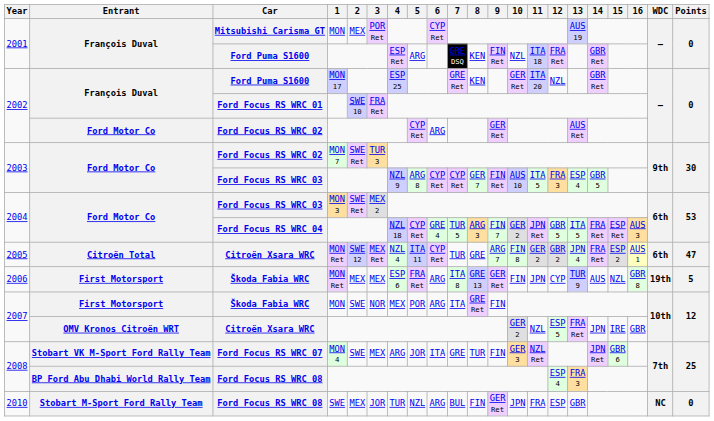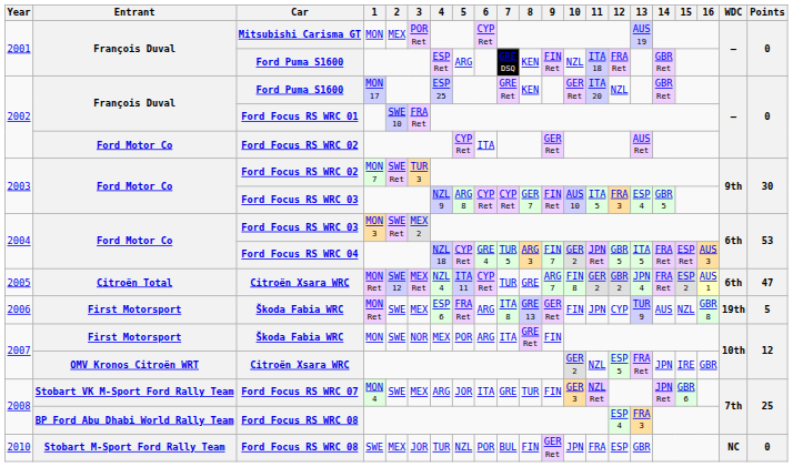 <table class="wikitable" style="text-align:center; font-size:85%;">
 <tr>
 <th>Year</th>
 <th>Entrant</th>
 <th>Car</th>
 <th>1</th>
 <th>2</th>
 <th>3</th>
 <th>4</th>
 <th>5</th>
 <th>6</th>
 <th>7</th>
 <th>8</th>
 <th>9</th>
 <th>10</th>
 <th>11</th>
 <th>12</th>
 <th>13</th>
 <th>14</th>
 <th>15</th>
 <th>16</th>
 <th>WDC</th>
 <th>Points</th>
 </tr>
 <tr>
 <td rowspan=2><a href='#'>2001</a></td>
 <th rowspan=2 nowrap>François Duval</th>
 <th nowrap><a href='#'>Mitsubishi Carisma GT</a></th>
 <td><a href='#'>MON</a></td>
 <td><a href='#'>MEX</a></td>
 <td style="background:#efcfff;"><a href='#'>POR</a><br><small>Ret</small></td>
 <td colspan=2></td>
 <td style="background:#efcfff;"><a href='#'>CYP</a><br><small>Ret</small></td>
 <td colspan=6></td>
 <td style="background:#cfcfff;"><a href='#'>AUS</a><br><small>19</small></td>
 <td colspan=3></td>
 <th rowspan=2>–</th>
 <th rowspan=2>0</th>
 </tr>
 <tr>
 <th nowrap><a href='#'>Ford Puma S1600</a></th>
 <td colspan=3></td>
 <td style="background:#efcfff;"><a href='#'>ESP</a><br><small>Ret</small></td>
 <td><a href='#'>ARG</a></td>
 <td></td>
 <td style="background:#000; color:#fff;"><a href='#'>GRE</a><br><small>DSQ</small></td>
 <td><a href='#'>KEN</a></td>
 <td style="background:#efcfff;"><a href='#'>FIN</a><br><small>Ret</small></td>
 <td><a href='#'>NZL</a></td>
 <td style="background:#cfcfff;"><a href='#'>ITA</a><br><small>18</small></td>
 <td style="background:#efcfff;"><a href='#'>FRA</a><br><small>Ret</small></td>
 <td></td>
 <td style="background:#efcfff;"><a href='#'>GBR</a><br><small>Ret</small></td>
 <td colspan=2></td>
 </tr>
 <tr>
 <td rowspan=3><a href='#'>2002</a></td>
 <th rowspan=2 nowrap>François Duval</th>
 <th nowrap><a href='#'>Ford Puma S1600</a></th>
 <td style="background:#cfcfff;"><a href='#'>MON</a><br><small>17</small></td>
 <td colspan=2></td>
 <td style="background:#cfcfff;"><a href='#'>ESP</a><br><small>25</small></td>
 <td colspan=2></td>
 <td style="background:#efcfff;"><a href='#'>GRE</a><br><small>Ret</small></td>
 <td><a href='#'>KEN</a></td>
 <td></td>
 <td style="background:#efcfff;"><a href='#'>GER</a><br><small>Ret</small></td>
 <td style="background:#cfcfff;"><a href='#'>ITA</a><br><small>20</small></td>
 <td><a href='#'>NZL</a></td>
 <td></td>
 <td style="background:#efcfff;"><a href='#'>GBR</a><br><small>Ret</small></td>
 <td colspan=2></td>
 <th rowspan=3>–</th>
 <th rowspan=3>0</th>
 </tr>
 <tr>
 <th nowrap><a href='#'>Ford Focus RS WRC 01</a></th>
 <td></td>
 <td style="background:#cfcfff;"><a href='#'>SWE</a><br><small>10</small></td>
 <td style="background:#efcfff;"><a href='#'>FRA</a><br><small>Ret</small></td>
 <td colspan=13></td>
 </tr>
 <tr>
 <th nowrap><a href='#'>Ford Motor Co</a></th>
 <th nowrap><a href='#'>Ford Focus RS WRC 02</a></th>
 <td colspan=4></td>
 <td style="background:#efcfff;"><a href='#'>CYP</a><br><small>Ret</small></td>
-<td><a href='#'>ARG</a></td>
+<td><a href='#'>ITA</a></td>
 <td colspan=2></td>
 <td style="background:#efcfff;"><a href='#'>GER</a><br><small>Ret</small></td>
 <td colspan=3></td>
 <td style="background:#efcfff;"><a href='#'>AUS</a><br><small>Ret</small></td>
 <td colspan=3></td>
 </tr>
 <tr>
 <td rowspan=2><a href='#'>2003</a></td>
 <th rowspan=2 nowrap><a href='#'>Ford Motor Co</a></th>
 <th nowrap><a href='#'>Ford Focus RS WRC 02</a></th>
 <td style="background:#dfffdf;"><a href='#'>MON</a><br><small>7</small></td>
 <td style="background:#efcfff;"><a href='#'>SWE</a><br><small>Ret</small></td>
 <td style="background:#ffdf9f;"><a href='#'>TUR</a><br><small>3</small></td>
 <td colspan=13></td>
 <th rowspan=2>9th</th>
 <th rowspan=2>30</th>
 </tr>
 <tr>
 <th nowrap><a href='#'>Ford Focus RS WRC 03</a></th>
 <td colspan=3></td>
 <td style="background:#cfcfff;"><a href='#'>NZL</a><br><small>9</small></td>
 <td style="background:#dfffdf;"><a href='#'>ARG</a><br><small>8</small></td>
 <td style="background:#efcfff;"><a href='#'>CYP</a><br><small>Ret</small></td>
 <td style="background:#efcfff;"><a href='#'>CYP</a><br><small>Ret</small></td>
 <td style="background:#dfffdf;"><a href='#'>GER</a><br><small>7</small></td>
 <td style="background:#efcfff;"><a href='#'>FIN</a><br><small>Ret</small></td>
 <td style="background:#cfcfff;"><a href='#'>AUS</a><br><small>10</small></td>
 <td style="background:#dfffdf;"><a href='#'>ITA</a><br><small>5</small></td>
 <td style="background:#ffdf9f;"><a href='#'>FRA</a><br><small>3</small></td>
 <td style="background:#dfffdf;"><a href='#'>ESP</a><br><small>4</small></td>
 <td style="background:#dfffdf;"><a href='#'>GBR</a><br><small>5</small></td>
 <td colspan=2></td>
 </tr>
 <tr>
 <td rowspan=2><a href='#'>2004</a></td>
 <th rowspan=2 nowrap><a href='#'>Ford Motor Co</a></th>
 <th nowrap><a href='#'>Ford Focus RS WRC 03</a></th>
 <td style="background:#ffdf9f;"><a href='#'>MON</a><br><small>3</small></td>
 <td style="background:#efcfff;"><a href='#'>SWE</a><br><small>Ret</small></td>
 <td style="background:#dfdfdf;"><a href='#'>MEX</a><br><small>2</small></td>
 <td colspan=13></td>
 <th rowspan=2>6th</th>
 <th rowspan=2>53</th>
 </tr>
 <tr>
 <th nowrap><a href='#'>Ford Focus RS WRC 04</a></th>
 <td colspan=3></td>
 <td style="background:#cfcfff;"><a href='#'>NZL</a><br><small>18</small></td>
 <td style="background:#efcfff;"><a href='#'>CYP</a><br><small>Ret</small></td>
 <td style="background:#dfffdf;"><a href='#'>GRE</a><br><small>4</small></td>
 <td style="background:#dfffdf;"><a href='#'>TUR</a><br><small>5</small></td>
 <td style="background:#ffdf9f;"><a href='#'>ARG</a><br><small>3</small></td>
 <td style="background:#dfffdf;"><a href='#'>FIN</a><br><small>7</small></td>
 <td style="background:#dfdfdf;"><a href='#'>GER</a><br><small>2</small></td>
 <td style="background:#efcfff;"><a href='#'>JPN</a><br><small>Ret</small></td>
 <td style="background:#dfffdf;"><a href='#'>GBR</a><br><small>5</small></td>
 <td style="background:#dfffdf;"><a href='#'>ITA</a><br><small>5</small></td>
 <td style="background:#efcfff;"><a href='#'>FRA</a><br><small>Ret</small></td>
 <td style="background:#efcfff;"><a href='#'>ESP</a><br><small>Ret</small></td>
 <td style="background:#ffdf9f;"><a href='#'>AUS</a><br><small>3</small></td>
 </tr>
 <tr>
 <td><a href='#'>2005</a></td>
 <th nowrap><a href='#'>Citroën Total</a></th>
 <th nowrap><a href='#'>Citroën Xsara WRC</a></th>
 <td style="background:#efcfff;"><a href='#'>MON</a><br><small>Ret</small></td>
 <td style="background:#cfcfff;"><a href='#'>SWE</a><br><small>12</small></td>
 <td style="background:#efcfff;"><a href='#'>MEX</a><br><small>Ret</small></td>
 <td style="background:#dfffdf;"><a href='#'>NZL</a><br><small>4</small></td>
 <td style="background:#cfcfff;"><a href='#'>ITA</a><br><small>11</small></td>
 <td style="background:#efcfff;"><a href='#'>CYP</a><br><small>Ret</small></td>
 <td><a href='#'>TUR</a></td>
 <td><a href='#'>GRE</a></td>
 <td style="background:#dfffdf;"><a href='#'>ARG</a><br><small>7</small></td>
 <td style="background:#dfffdf;"><a href='#'>FIN</a><br><small>8</small></td>
 <td style="background:#dfdfdf;"><a href='#'>GER</a><br><small>2</small></td>
 <td style="background:#dfdfdf;"><a href='#'>GBR</a><br><small>2</small></td>
 <td style="background:#dfffdf;"><a href='#'>JPN</a><br><small>4</small></td>
 <td style="background:#efcfff;"><a href='#'>FRA</a><br><small>Ret</small></td>
 <td style="background:#dfdfdf;"><a href='#'>ESP</a><br><small>2</small></td>
 <td style="background:#ffffbf;"><a href='#'>AUS</a><br><small>1</small></td>
 <th>6th</th>
 <th>47</th>
 </tr>
 <tr>
 <td><a href='#'>2006</a></td>
 <th nowrap><a href='#'>First Motorsport</a></th>
 <th nowrap><a href='#'>Škoda Fabia WRC</a></th>
 <td style="background:#efcfff;"><a href='#'>MON</a><br><small>Ret</small></td>
-<td><a href='#'>MEX</a></td>
+<td><a href='#'>SWE</a></td>
 <td><a href='#'>MEX</a></td>
 <td style="background:#dfffdf;"><a href='#'>ESP</a><br><small>6</small></td>
 <td style="background:#efcfff;"><a href='#'>FRA</a><br><small>Ret</small></td>
 <td><a href='#'>ARG</a></td>
 <td style="background:#dfffdf;"><a href='#'>ITA</a><br><small>8</small></td>
 <td style="background:#cfcfff;"><a href='#'>GRE</a><br><small>13</small></td>
 <td style="background:#efcfff;"><a href='#'>GER</a><br><small>Ret</small></td>
 <td><a href='#'>FIN</a></td>
 <td><a href='#'>JPN</a></td>
 <td><a href='#'>CYP</a></td>
 <td style="background:#cfcfff;"><a href='#'>TUR</a><br><small>9</small></td>
 <td><a href='#'>AUS</a></td>
 <td><a href='#'>NZL</a></td>
 <td style="background:#dfffdf;"><a href='#'>GBR</a><br><small>8</small></td>
 <th>19th</th>
 <th>5</th>
 </tr>
 <tr>
 <td rowspan=2><a href='#'>2007</a></td>
 <th nowrap><a href='#'>First Motorsport</a></th>
 <th nowrap><a href='#'>Škoda Fabia WRC</a></th>
 <td><a href='#'>MON</a></td>
 <td><a href='#'>SWE</a></td>
 <td><a href='#'>NOR</a></td>
 <td><a href='#'>MEX</a></td>
 <td><a href='#'>POR</a></td>
 <td><a href='#'>ARG</a></td>
 <td><a href='#'>ITA</a></td>
 <td style="background:#efcfff;"><a href='#'>GRE</a><br><small>Ret</small></td>
 <td><a href='#'>FIN</a></td>
 <td colspan=7></td>
 <th rowspan=2>10th</th>
 <th rowspan=2>12</th>
 </tr>
 <tr>
 <th nowrap><a href='#'>OMV Kronos Citroën WRT</a></th>
 <th nowrap><a href='#'>Citroën Xsara WRC</a></th>
 <td colspan=9></td>
 <td style="background:#dfdfdf;"><a href='#'>GER</a><br><small>2</small></td>
 <td><a href='#'>NZL</a></td>
 <td style="background:#dfffdf;"><a href='#'>ESP</a><br><small>5</small></td>
 <td style="background:#efcfff;"><a href='#'>FRA</a><br><small>Ret</small></td>
 <td><a href='#'>JPN</a></td>
 <td><a href='#'>IRE</a></td>
 <td><a href='#'>GBR</a></td>
 </tr>
 <tr>
 <td rowspan=2><a href='#'>2008</a></td>
 <th nowrap><a href='#'>Stobart VK M-Sport Ford Rally Team</a></th>
 <th nowrap><a href='#'>Ford Focus RS WRC 07</a></th>
 <td style="background:#dfffdf;"><a href='#'>MON</a><br><small>4</small></td>
 <td><a href='#'>SWE</a></td>
 <td><a href='#'>MEX</a></td>
 <td><a href='#'>ARG</a></td>
 <td><a href='#'>JOR</a></td>
 <td><a href='#'>ITA</a></td>
 <td><a href='#'>GRE</a></td>
 <td><a href='#'>TUR</a></td>
 <td><a href='#'>FIN</a></td>
 <td style="background:#ffdf9f;"><a href='#'>GER</a><br><small>3</small></td>
 <td style="background:#efcfff;"><a href='#'>NZL</a><br><small>Ret</small></td>
 <td colspan=2></td>
 <td style="background:#efcfff;"><a href='#'>JPN</a><br><small>Ret</small></td>
 <td style="background:#dfffdf;"><a href='#'>GBR</a><br><small>6</small></td>
 <td></td>
 <th rowspan=2>7th</th>
 <th rowspan=2>25</th>
 </tr>
 <tr>
 <th nowrap><a href='#'>BP Ford Abu Dhabi World Rally Team</a></th>
 <th nowrap><a href='#'>Ford Focus RS WRC 08</a></th>
 <td colspan=11></td>
 <td style="background:#dfffdf;"><a href='#'>ESP</a><br><small>4</small></td>
 <td style="background:#ffdf9f;"><a href='#'>FRA</a><br><small>3</small></td>
 <td colspan=3></td>
 </tr>
 <tr>
 <td><a href='#'>2010</a></td>
 <th nowrap><a href='#'>Stobart M-Sport Ford Rally Team</a></th>
 <th nowrap><a href='#'>Ford Focus RS WRC 08</a></th>
 <td><a href='#'>SWE</a></td>
 <td><a href='#'>MEX</a></td>
 <td><a href='#'>JOR</a></td>
 <td><a href='#'>TUR</a></td>
 <td><a href='#'>NZL</a></td>
-<td><a href='#'>ARG</a></td>
+<td><a href='#'>POR</a></td>
 <td><a href='#'>BUL</a></td>
 <td><a href='#'>FIN</a></td>
 <td style="background:#efcfff;"><a href='#'>GER</a><br><small>Ret</small></td>
 <td><a href='#'>JPN</a></td>
 <td><a href='#'>FRA</a></td>
 <td><a href='#'>ESP</a></td>
 <td><a href='#'>GBR</a></td>
 <td colspan=3></td>
 <th>NC</th>
 <th>0</th>
 </tr>
 </table>
